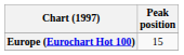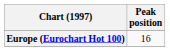 <table class="wikitable sortable plainrowheaders" style="text-align:center">
 <tr>
 <th>Chart (1997)</th>
 <th>Peak<br>position</th>
 </tr>
 <tr>
 </tr>
 <tr>
 <th scope="row">Europe (<a href='#'>Eurochart Hot 100</a>)</th>
-<td>15</td>
+<td>16</td>
 </tr>
 <tr>
 </tr>
 <tr>
 </tr>
 <tr>
 </tr>
 <tr>
 </tr>
 <tr>
 </tr>
 <tr>
 </tr>
 <tr>
 </tr>
 <tr>
 </tr>
 <tr>
 </tr>
 <tr>
 </tr>
 <tr>
 </tr>
 <tr>
 </tr>
 </table>
